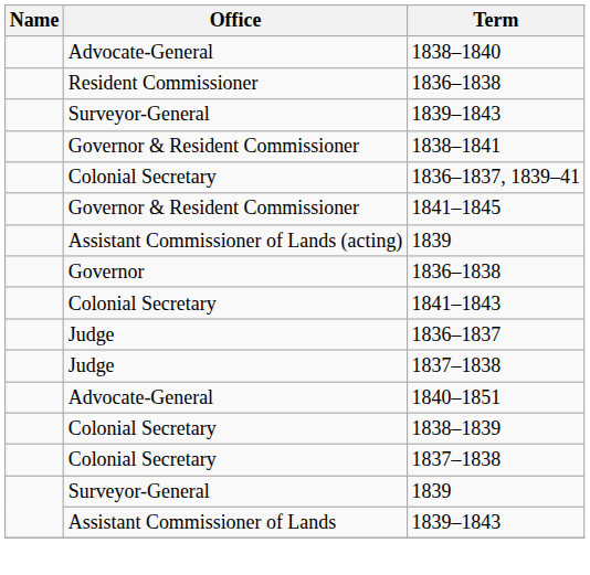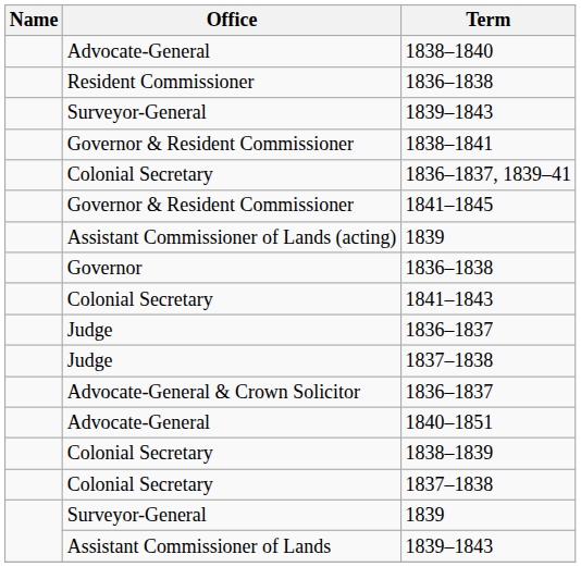 <table class="wikitable sortable">
 <tr>
 <th>Name</th>
 <th>Office</th>
 <th>Term</th>
 </tr>
 <tr>
 <td></td>
 <td>Advocate-General</td>
 <td>1838–1840</td>
 </tr>
 <tr>
 <td></td>
 <td>Resident Commissioner</td>
 <td>1836–1838</td>
 </tr>
 <tr>
 <td></td>
 <td>Surveyor-General</td>
 <td>1839–1843</td>
 </tr>
 <tr>
 <td></td>
 <td>Governor & Resident Commissioner</td>
 <td>1838–1841</td>
 </tr>
 <tr>
 <td></td>
 <td>Colonial Secretary</td>
 <td>1836–1837, 1839–41</td>
 </tr>
 <tr>
 <td></td>
 <td>Governor & Resident Commissioner</td>
 <td>1841–1845</td>
 </tr>
 <tr>
 <td></td>
 <td>Assistant Commissioner of Lands (acting)</td>
 <td>1839</td>
 </tr>
 <tr>
 <td></td>
 <td>Governor</td>
 <td>1836–1838</td>
 </tr>
 <tr>
 <td></td>
 <td>Colonial Secretary</td>
 <td>1841–1843</td>
 </tr>
 <tr>
 <td></td>
 <td>Judge</td>
 <td>1836–1837</td>
 </tr>
 <tr>
 <td></td>
 <td>Judge</td>
 <td>1837–1838</td>
 </tr>
 <tr>
 <td></td>
+<td>Advocate-General & Crown Solicitor</td>
+<td>1836–1837</td>
+</tr>
+<tr>
+<td></td>
 <td>Advocate-General</td>
 <td>1840–1851</td>
 </tr>
 <tr>
 <td></td>
 <td>Colonial Secretary </td>
 <td>1838–1839</td>
 </tr>
 <tr>
 <td></td>
 <td>Colonial Secretary</td>
 <td>1837–1838</td>
 </tr>
 <tr>
 <td rowspan = 2></td>
 <td>Surveyor-General</td>
 <td>1839</td>
 </tr>
 <tr>
 <td>Assistant Commissioner of Lands</td>
 <td>1839–1843</td>
 </tr>
 <tr>
 </tr>
 </table>
